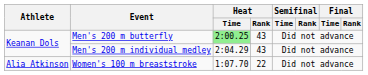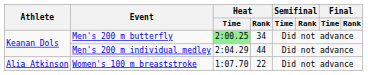 <table class=wikitable style="font-size:90%">
 <tr>
 <th rowspan="2">Athlete</th>
 <th rowspan="2">Event</th>
 <th colspan="2">Heat</th>
 <th colspan="2">Semifinal</th>
 <th colspan="2">Final</th>
 </tr>
 <tr style="font-size:95%">
 <th>Time</th>
 <th>Rank</th>
 <th>Time</th>
 <th>Rank</th>
 <th>Time</th>
 <th>Rank</th>
 </tr>
 <tr align=center>
 <td align=left rowspan=2><a href='#'>Keanan Dols</a></td>
 <td align=left><a href='#'>Men's 200 m butterfly</a></td>
 <td style="background: lightgreen;">2:00.25</td>
-<td>43</td>
+<td>34</td>
 <td colspan="4">Did not advance</td>
 </tr>
 <tr align=center>
 <td align=left><a href='#'>Men's 200 m individual medley</a></td>
 <td>2:04.29</td>
-<td>43</td>
+<td>44</td>
 <td colspan="4">Did not advance</td>
 </tr>
 <tr align=center>
 <td align=left><a href='#'>Alia Atkinson</a></td>
 <td align=left><a href='#'>Women's 100 m breaststroke</a></td>
 <td>1:07.70</td>
 <td>22</td>
 <td colspan="4">Did not advance</td>
 </tr>
 </table>
